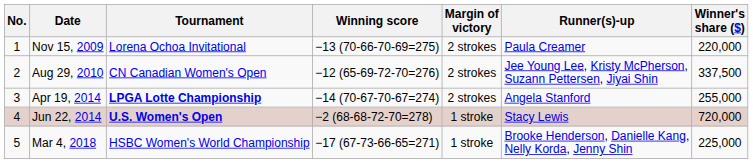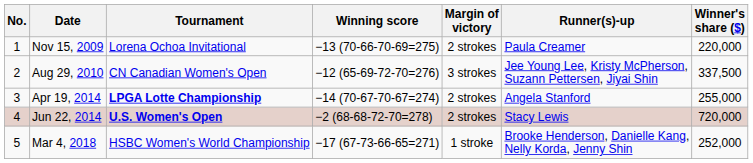 <table class="wikitable" style="font-size:95%;">
 <tr>
 <th>No.</th>
 <th>Date</th>
 <th>Tournament</th>
 <th>Winning score</th>
 <th>Margin of<br>victory</th>
 <th>Runner(s)-up</th>
 <th>Winner's<br>share (<a href='#'>$</a>)</th>
 </tr>
 <tr>
 <td align=center>1</td>
 <td>Nov 15, <a href='#'>2009</a></td>
 <td><a href='#'>Lorena Ochoa Invitational</a></td>
 <td>−13 (70-66-70-69=275)</td>
 <td align=center>2 strokes</td>
 <td> <a href='#'>Paula Creamer</a></td>
 <td align=center>220,000</td>
 </tr>
 <tr>
 <td align=center>2</td>
 <td>Aug 29, <a href='#'>2010</a></td>
 <td><a href='#'>CN Canadian Women's Open</a></td>
 <td>−12 (65-69-72-70=276)</td>
-<td align=center>2 strokes</td>
+<td align=center>3 strokes</td>
 <td> <a href='#'>Jee Young Lee</a>,  <a href='#'>Kristy McPherson</a>,<br> <a href='#'>Suzann Pettersen</a>,  <a href='#'>Jiyai Shin</a></td>
 <td align=center>337,500</td>
 </tr>
 <tr>
 <td align=center>3</td>
 <td>Apr 19, <a href='#'>2014</a></td>
 <td><strong><a href='#'>LPGA Lotte Championship</a></strong></td>
 <td>−14 (70-67-70-67=274)</td>
 <td align=center>2 strokes</td>
 <td> <a href='#'>Angela Stanford</a></td>
 <td align=center>255,000</td>
 </tr>
 <tr style="background:#e5d1cb;">
 <td align=center>4</td>
 <td>Jun 22, <a href='#'>2014</a></td>
 <td><strong><a href='#'>U.S. Women's Open</a></strong></td>
 <td>−2 (68-68-72-70=278)</td>
-<td align=center>1 stroke</td>
+<td align=center>2 strokes</td>
 <td> <a href='#'>Stacy Lewis</a></td>
 <td align=center>720,000</td>
 </tr>
 <tr>
 <td align=center>5</td>
 <td>Mar 4, <a href='#'>2018</a></td>
 <td><a href='#'>HSBC Women's World Championship</a></td>
 <td>−17 (67-73-66-65=271)</td>
 <td align=center>1 stroke</td>
 <td> <a href='#'>Brooke Henderson</a>,  <a href='#'>Danielle Kang</a>,<br> <a href='#'>Nelly Korda</a>,  <a href='#'>Jenny Shin</a></td>
-<td align=center>225,000</td>
+<td align=center>252,000</td>
 </tr>
 </table>
